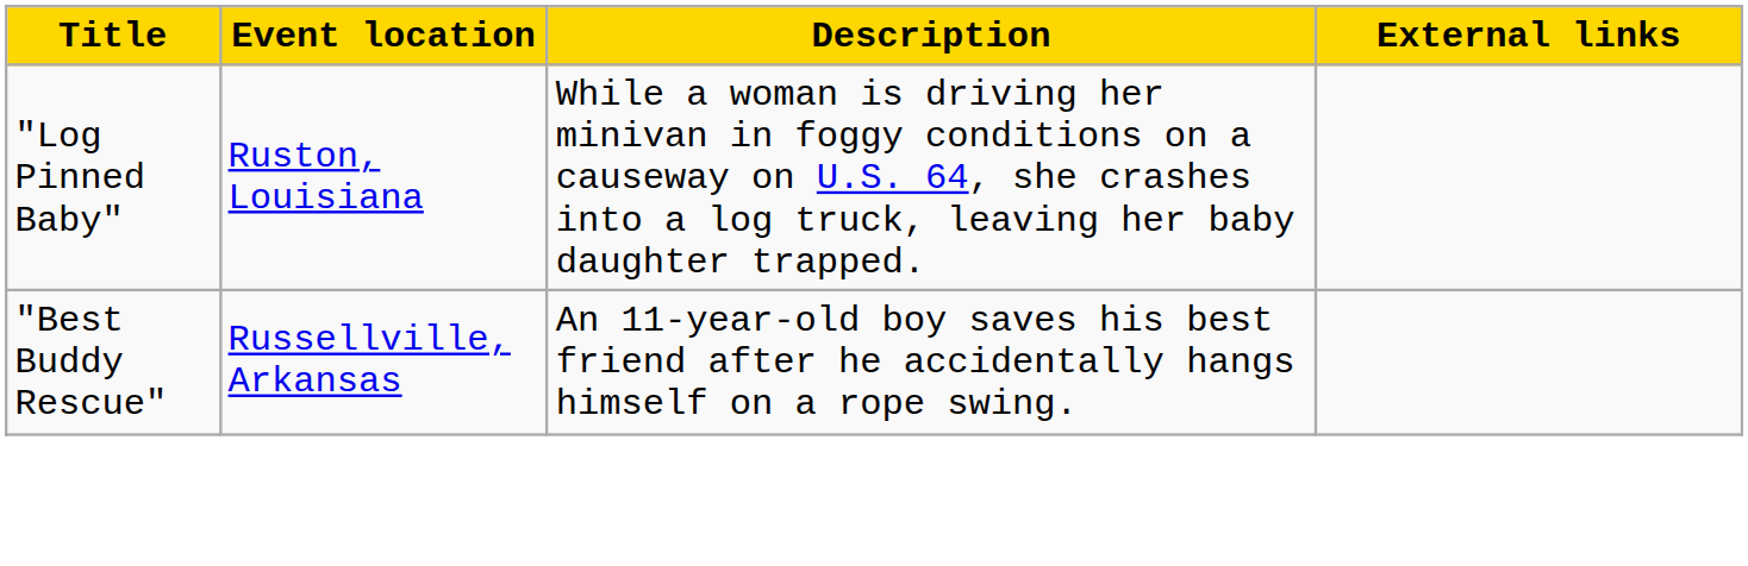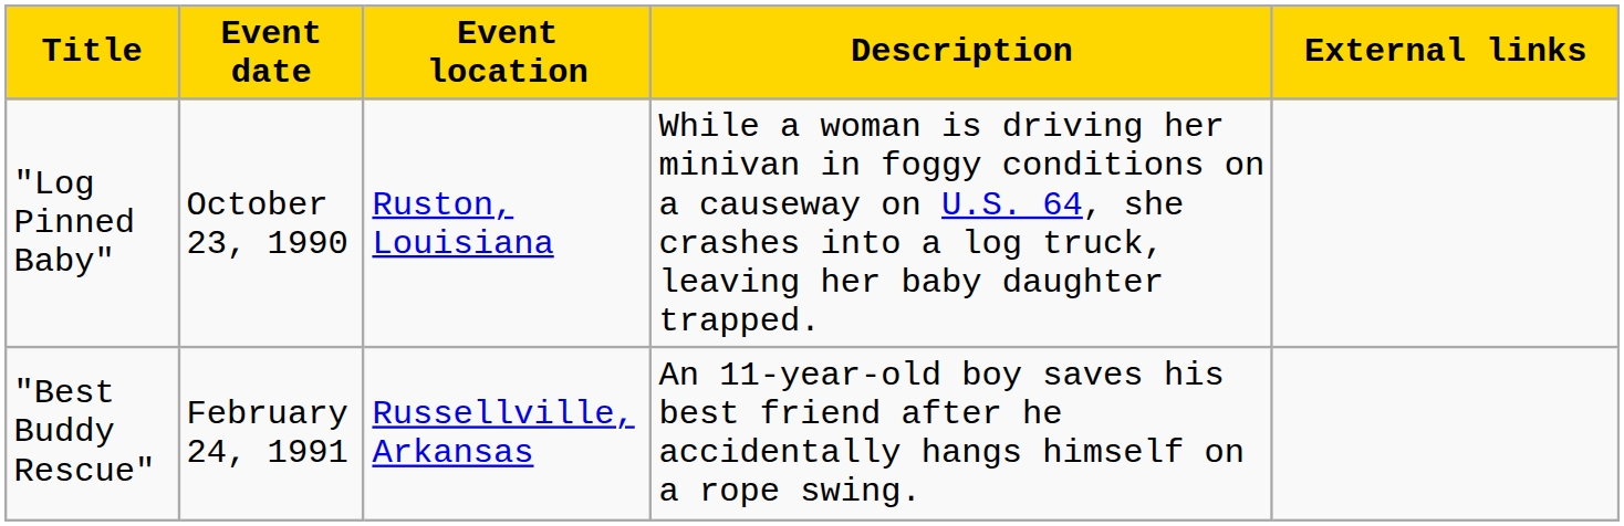 <table class="wikitable" style="width: 100%;">
 <tr>
 <th style="background: #FFD700; color: #000000; width: 10%;">Title</th>
+<th style="background: #FFD700; color: #000000; width: 7%;">Event date</th>
 <th style="background: #FFD700; color: #000000; width: 7%;">Event location</th>
 <th style="background: #FFD700; color: #000000; width: 36%;">Description</th>
 <th style="background: #FFD700; color: #000000; width: 20%;">External links</th>
 </tr>
 <tr>
 <td>"Log Pinned Baby"</td>
+<td>October 23, 1990</td>
 <td><a href='#'>Ruston, Louisiana</a></td>
 <td>While a woman is driving her minivan in foggy conditions on a causeway on <a href='#'>U.S. 64</a>, she crashes into a log truck, leaving her baby daughter trapped.</td>
 <td></td>
 </tr>
 <tr>
 <td>"Best Buddy Rescue"</td>
+<td>February 24, 1991</td>
 <td><a href='#'>Russellville, Arkansas</a></td>
 <td>An 11-year-old boy saves his best friend after he accidentally hangs himself on a rope swing.</td>
 <td></td>
 </tr>
 </table>
